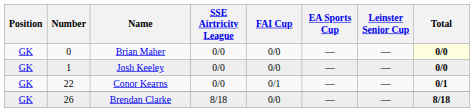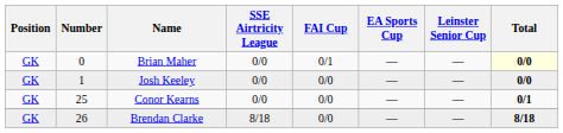 <table class="wikitable" style="font-size: 95%; text-align: center;">
 <tr>
 <th width=60>Position</th>
 <th width=60>Number</th>
 <th width=150>Name</th>
 <th width=80><a href='#'>SSE Airtricity League</a></th>
 <th width=80><a href='#'>FAI Cup</a></th>
 <th width=80><a href='#'>EA Sports Cup</a></th>
 <th width=80><a href='#'>Leinster Senior Cup</a></th>
 <th width=80>Total</th>
 </tr>
 <tr>
 <td><a href='#'>GK</a></td>
 <td>0</td>
 <td><a href='#'>Brian Maher</a></td>
 <td>0/0</td>
-<td>0/0</td>
+<td>0/1</td>
 <td colspan="1">—</td>
 <td colspan="1">—</td>
 <td style="background: lightyellow;"><strong>0/0</strong></td>
 </tr>
 <tr style="background:#eee;">
 <td><a href='#'>GK</a></td>
 <td>1</td>
 <td><a href='#'>Josh Keeley</a></td>
 <td>0/0</td>
 <td>0/0</td>
 <td colspan="1">—</td>
 <td colspan="1">—</td>
 <td><strong>0/0</strong></td>
 </tr>
 <tr>
 <td><a href='#'>GK</a></td>
-<td>22</td>
+<td>25</td>
 <td><a href='#'>Conor Kearns</a></td>
 <td>0/0</td>
-<td>0/1</td>
+<td>0/0</td>
 <td colspan="1">—</td>
 <td colspan="1">—</td>
 <td><strong>0/1</strong></td>
 </tr>
 <tr>
 </tr>
 <tr style="background:#eee;">
 <td><a href='#'>GK</a></td>
 <td>26</td>
 <td><a href='#'>Brendan Clarke</a></td>
 <td>8/18</td>
 <td>0/0</td>
 <td colspan="1">—</td>
 <td colspan="1">—</td>
 <td><strong>8/18</strong></td>
 </tr>
 </table>
